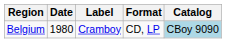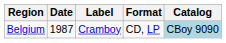 <table class="wikitable">
 <tr>
 <th>Region</th>
 <th>Date</th>
 <th>Label</th>
 <th>Format</th>
 <th>Catalog</th>
 </tr>
 <tr>
 <td><a href='#'>Belgium</a></td>
-<td>1980</td>
+<td>1987</td>
 <td><a href='#'>Cramboy</a></td>
 <td>CD, <a href='#'>LP</a></td>
 <td style="background: lightblue;">CBoy 9090</td>
 </tr>
 </table>
